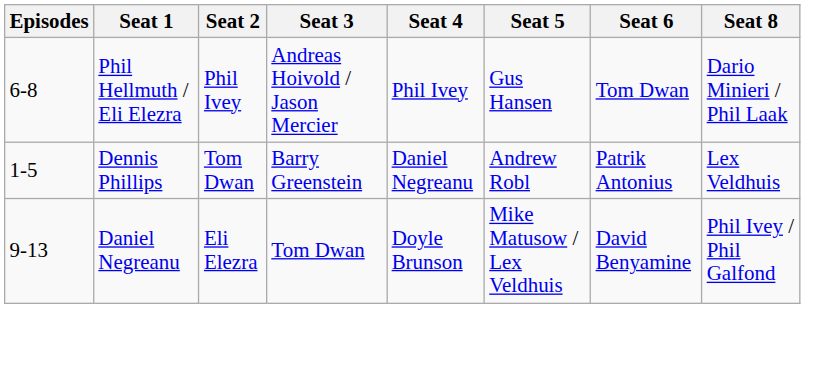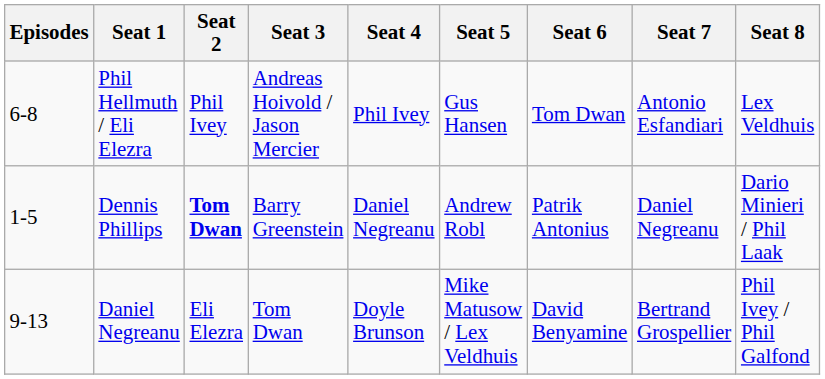 <table class="wikitable">
 <tr>
 <th>Episodes</th>
 <th>Seat 1</th>
 <th>Seat 2</th>
 <th>Seat 3</th>
 <th>Seat 4</th>
 <th>Seat 5</th>
 <th>Seat 6</th>
+<th>Seat 7</th>
 <th>Seat 8</th>
 </tr>
 <tr>
 <td>6-8</td>
 <td><a href='#'>Phil Hellmuth</a> / <a href='#'>Eli Elezra</a></td>
 <td><a href='#'>Phil Ivey</a></td>
 <td><a href='#'>Andreas Hoivold</a> / <a href='#'>Jason Mercier</a></td>
 <td><a href='#'>Phil Ivey</a></td>
 <td><a href='#'>Gus Hansen</a></td>
 <td><a href='#'>Tom Dwan</a></td>
-<td><a href='#'>Dario Minieri</a> / <a href='#'>Phil Laak</a></td>
+<td><a href='#'>Antonio Esfandiari</a></td>
+<td><a href='#'>Lex Veldhuis</a></td>
 </tr>
 <tr>
 <td>1-5</td>
 <td><a href='#'>Dennis Phillips</a></td>
-<td><a href='#'>Tom Dwan</a></td>
+<td><strong><a href='#'>Tom Dwan</a></strong></td>
 <td><a href='#'>Barry Greenstein</a></td>
 <td><a href='#'>Daniel Negreanu</a></td>
 <td><a href='#'>Andrew Robl</a></td>
 <td><a href='#'>Patrik Antonius</a></td>
-<td><a href='#'>Lex Veldhuis</a></td>
+<td><a href='#'>Daniel Negreanu</a></td>
+<td><a href='#'>Dario Minieri</a> / <a href='#'>Phil Laak</a></td>
 </tr>
 <tr>
 <td>9-13</td>
 <td><a href='#'>Daniel Negreanu</a></td>
 <td><a href='#'>Eli Elezra</a></td>
 <td><a href='#'>Tom Dwan</a></td>
 <td><a href='#'>Doyle Brunson</a></td>
 <td><a href='#'>Mike Matusow</a> / <a href='#'>Lex Veldhuis</a></td>
 <td><a href='#'>David Benyamine</a></td>
+<td><a href='#'>Bertrand Grospellier</a></td>
 <td><a href='#'>Phil Ivey</a> / <a href='#'>Phil Galfond</a></td>
 </tr>
 </table>
